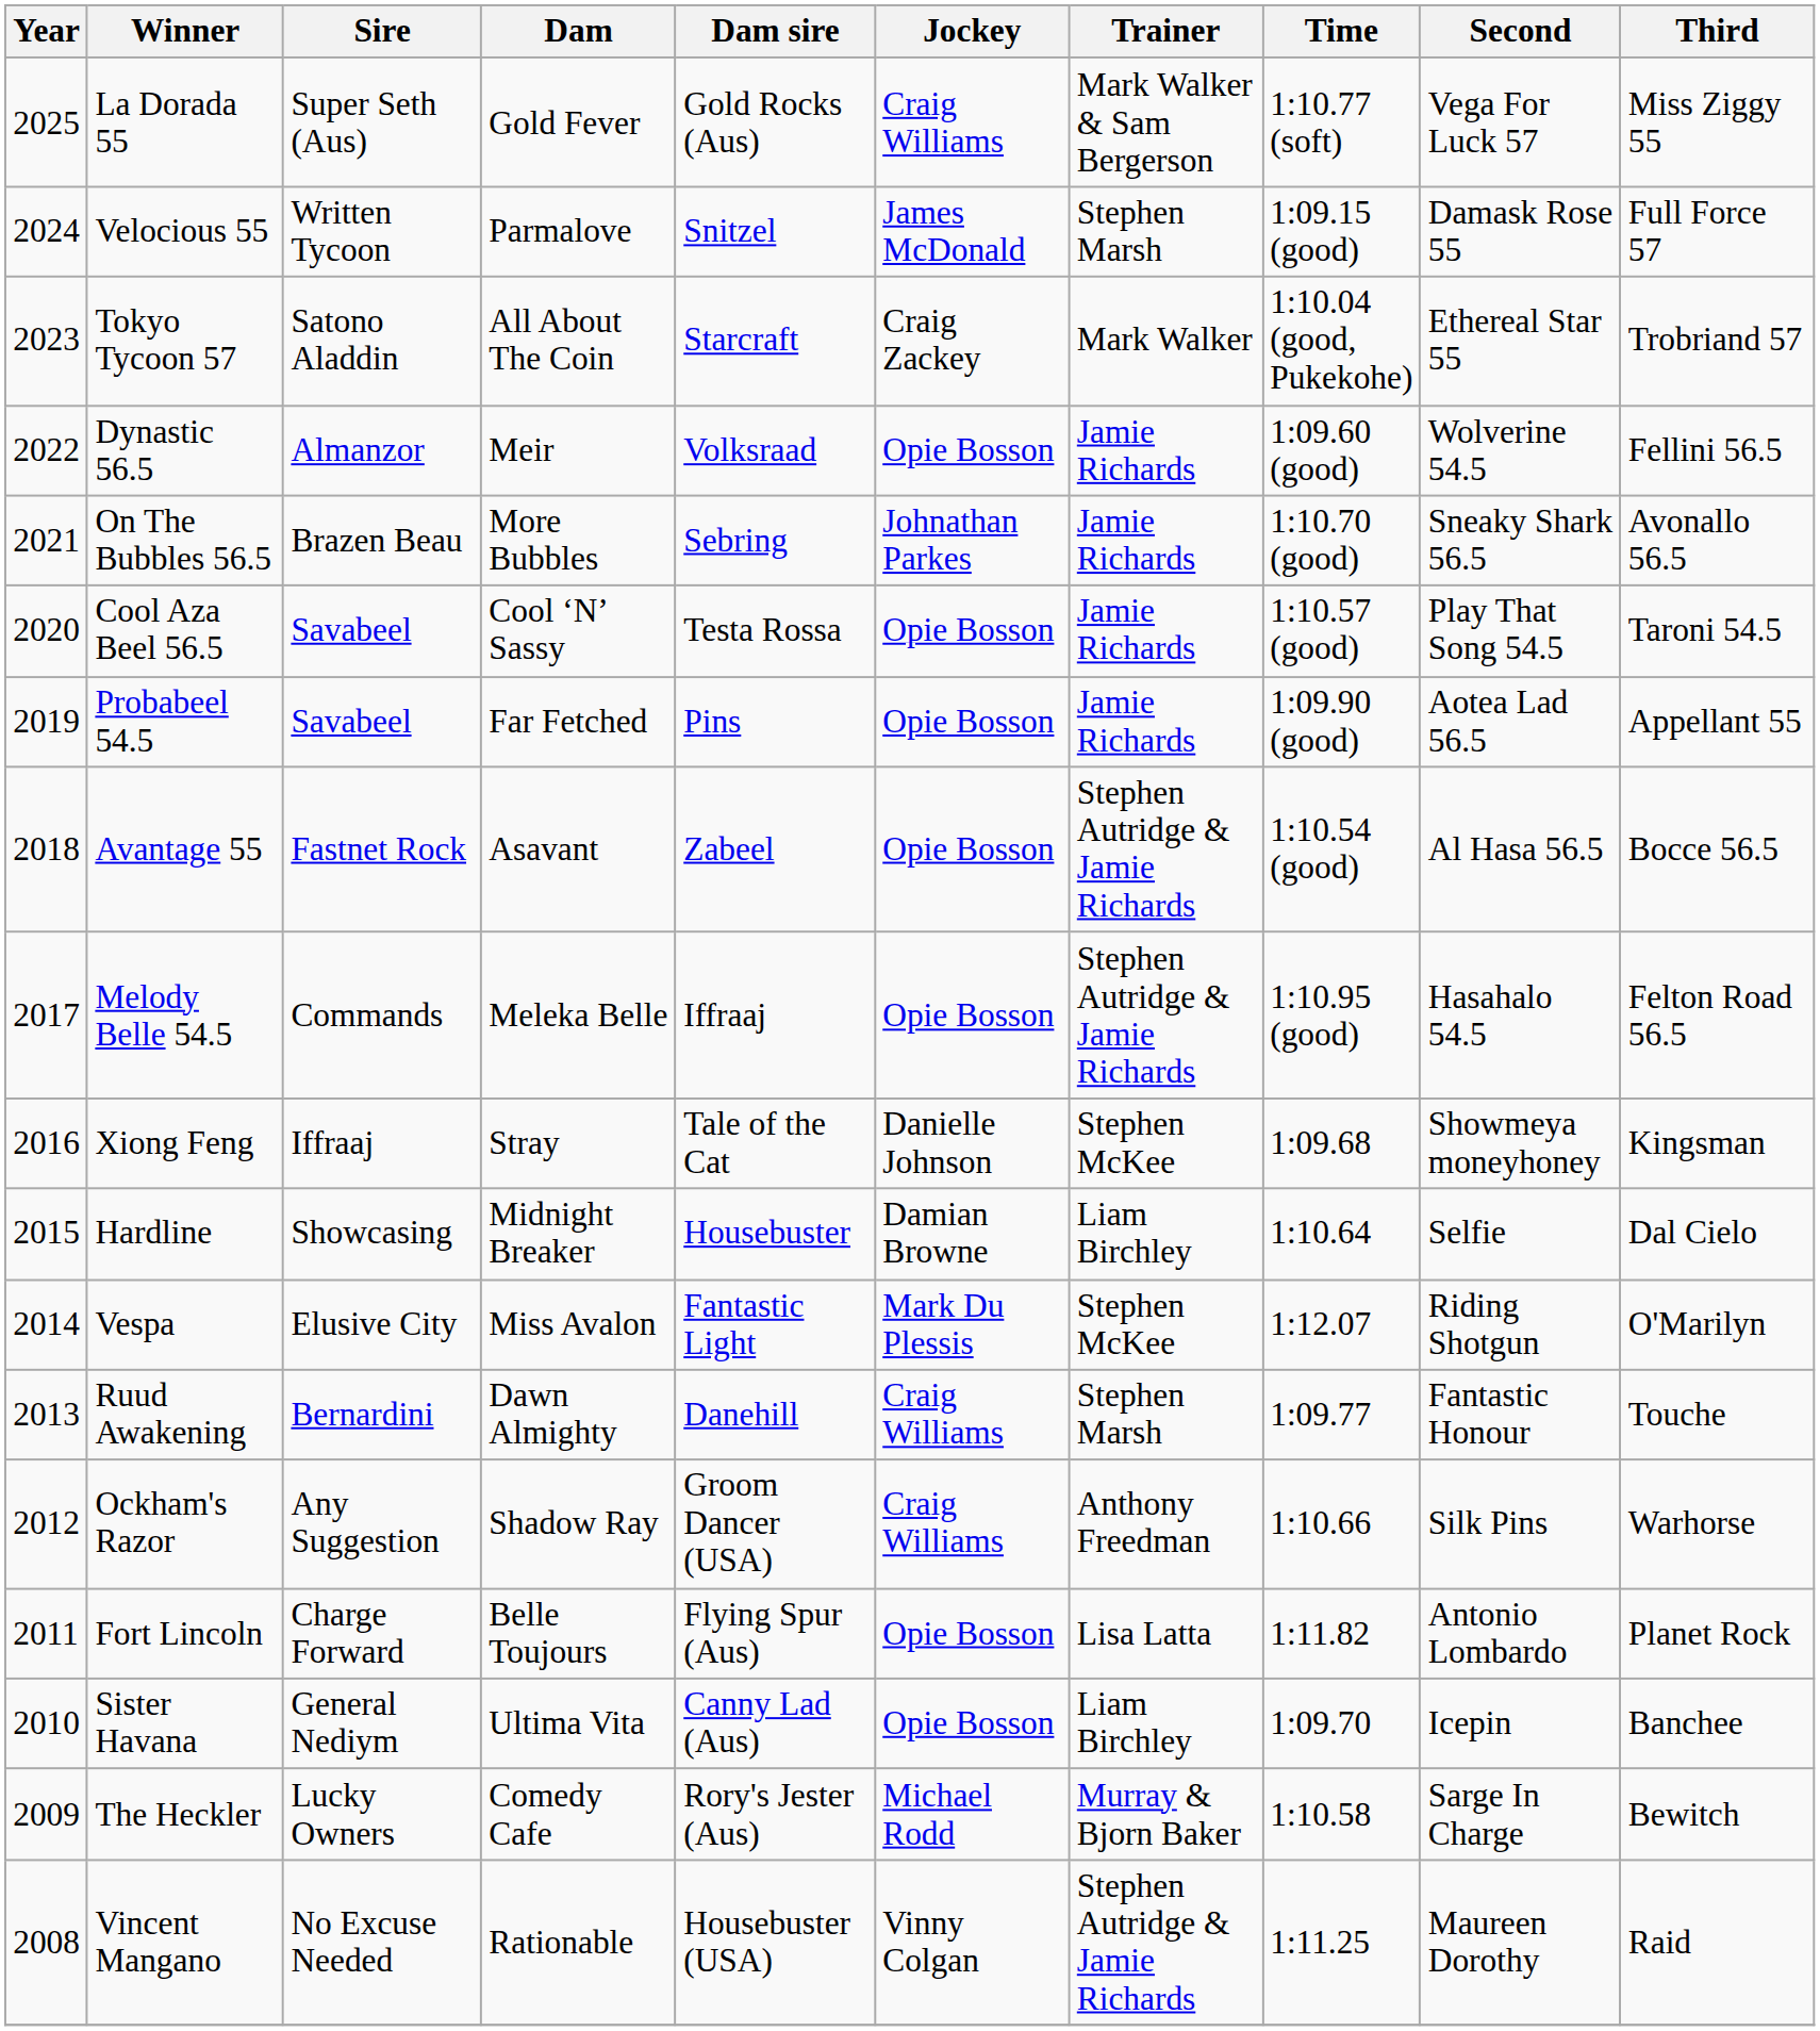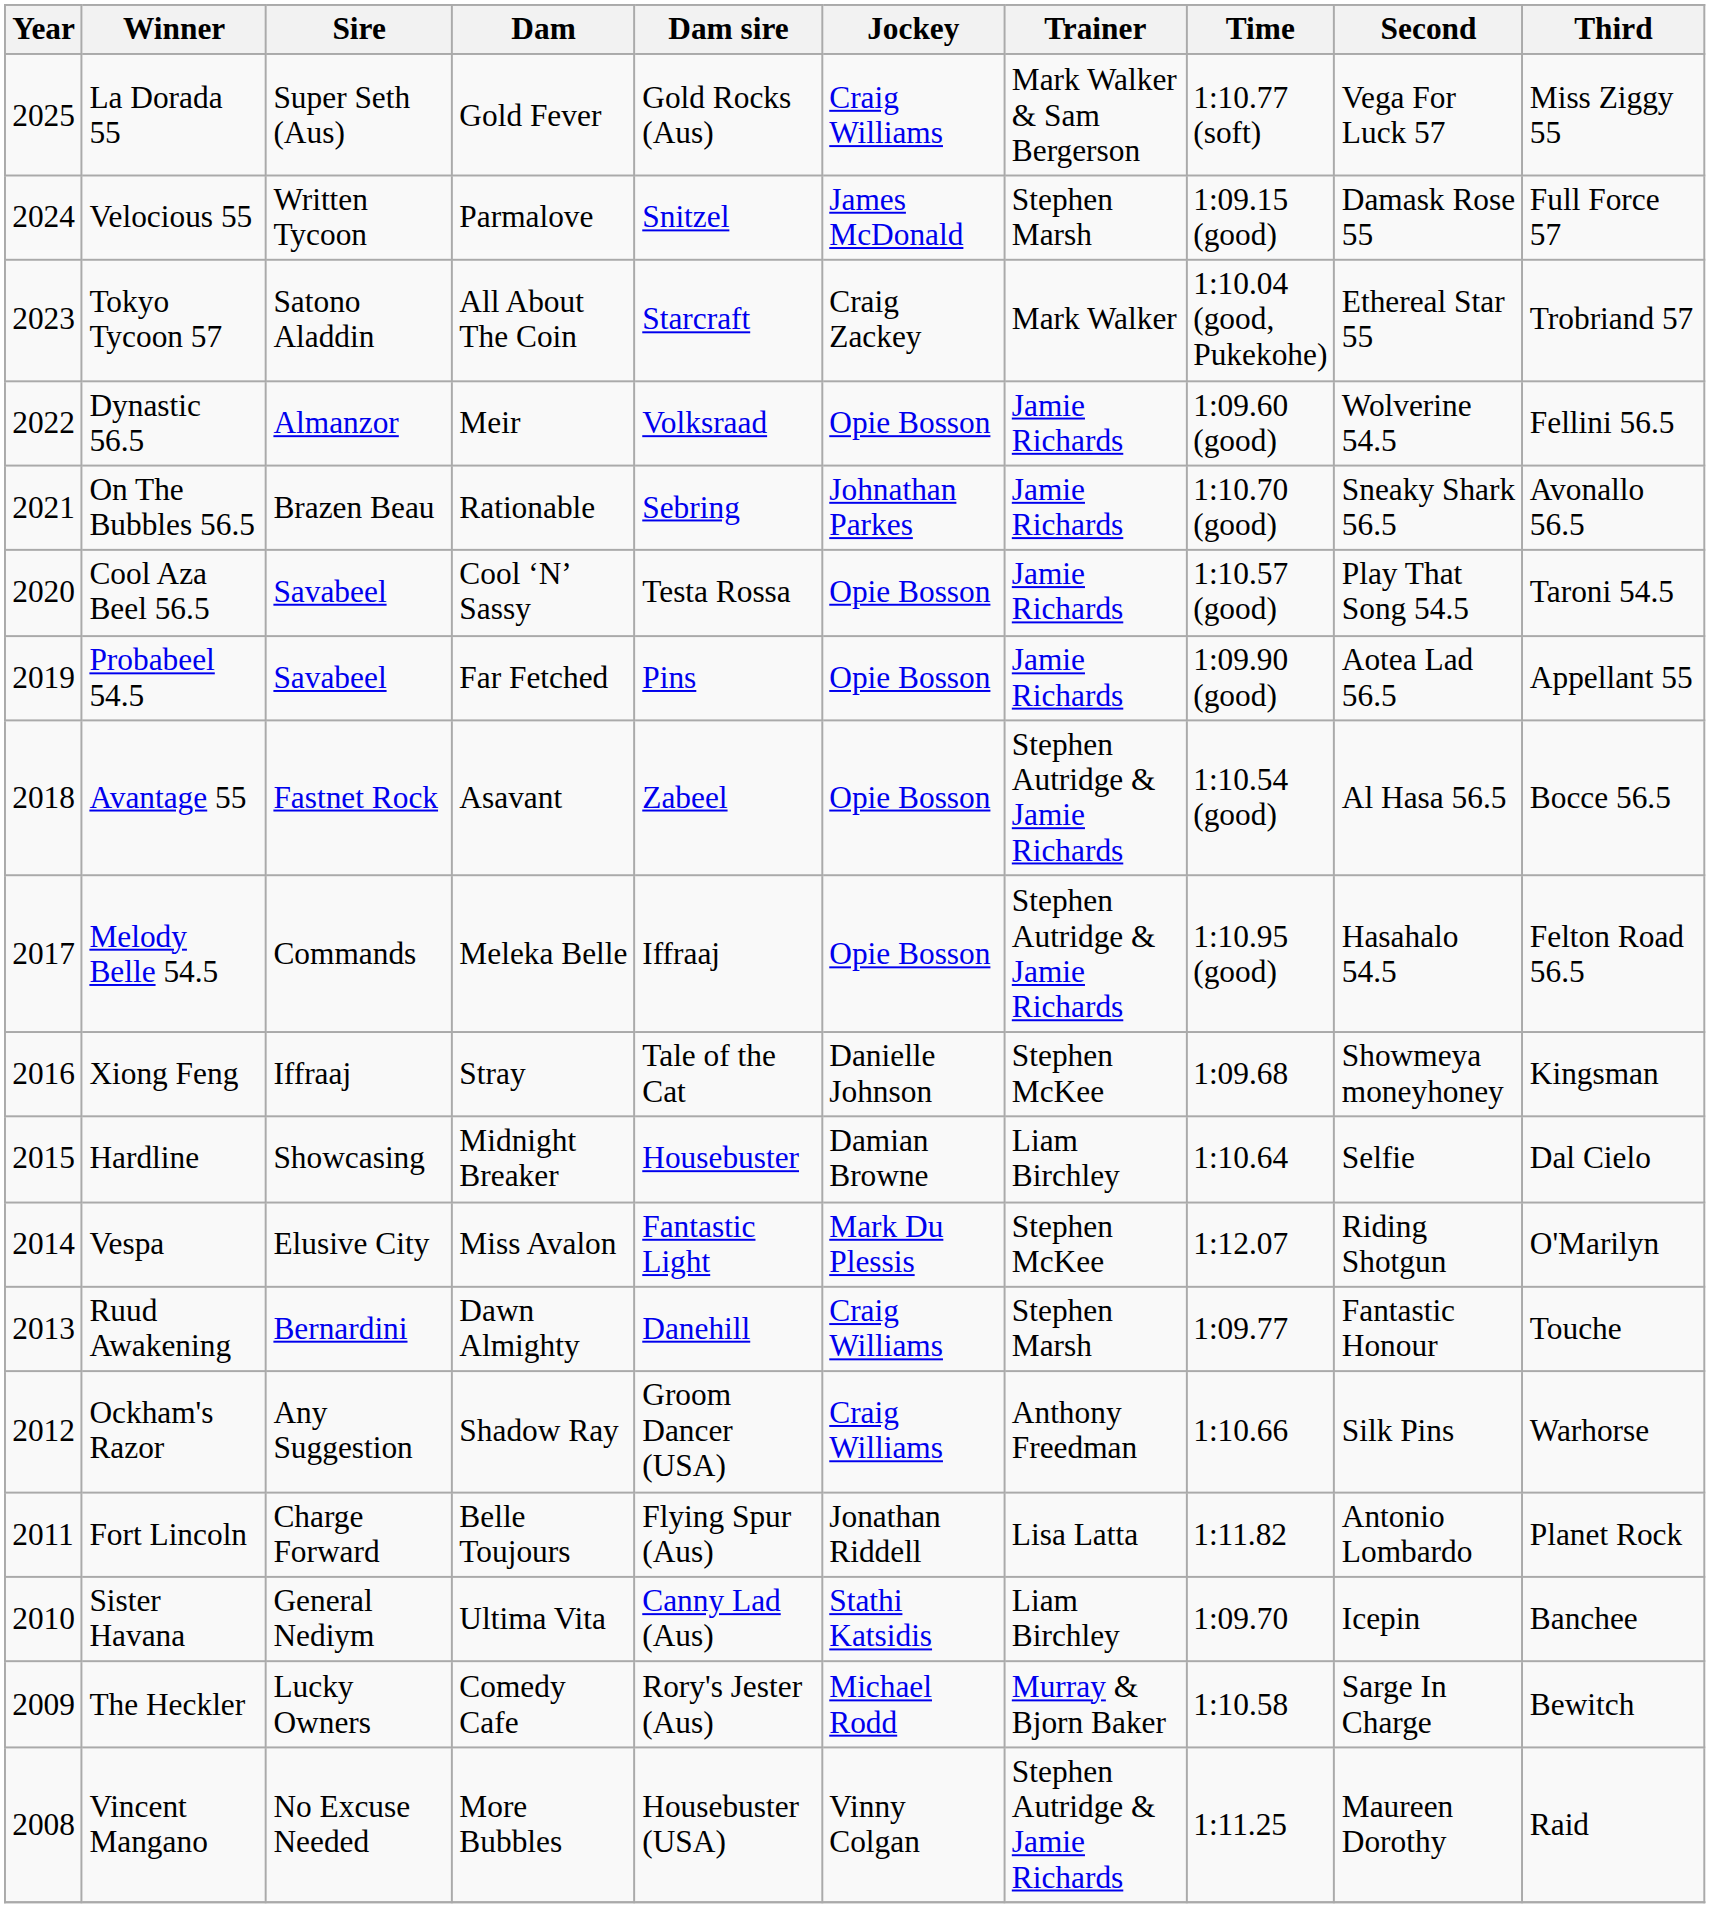 <table class="wikitable sortable">
 <tr>
 <th width="30px">Year<br></th>
 <th width="90px">Winner<br></th>
 <th width="90px">Sire <br></th>
 <th width="90px">Dam<br></th>
 <th width="90px">Dam sire<br></th>
 <th width="90px">Jockey<br></th>
 <th width="90px">Trainer<br></th>
 <th width="60px">Time<br></th>
 <th width="90px">Second<br></th>
 <th width="90px">Third<br></th>
 </tr>
 <tr>
 <td>2025</td>
 <td>La Dorada 55</td>
 <td>Super Seth (Aus)</td>
 <td>Gold Fever</td>
 <td>Gold Rocks (Aus)</td>
 <td><a href='#'>Craig Williams</a></td>
 <td>Mark Walker & Sam Bergerson</td>
 <td>1:10.77 (soft)</td>
 <td>Vega For Luck 57</td>
 <td>Miss Ziggy 55</td>
 </tr>
 <tr>
 <td>2024 </td>
 <td>Velocious 55</td>
 <td>Written Tycoon</td>
 <td>Parmalove</td>
 <td><a href='#'>Snitzel</a></td>
 <td><a href='#'>James McDonald</a></td>
 <td>Stephen Marsh</td>
 <td>1:09.15 (good)</td>
 <td>Damask Rose 55</td>
 <td>Full Force 57</td>
 </tr>
 <tr>
 <td>2023 </td>
 <td>Tokyo Tycoon 57</td>
 <td>Satono Aladdin</td>
 <td>All About The Coin</td>
 <td><a href='#'>Starcraft</a></td>
 <td>Craig Zackey</td>
 <td>Mark Walker</td>
 <td>1:10.04 (good, Pukekohe)</td>
 <td>Ethereal Star 55</td>
 <td>Trobriand 57</td>
 </tr>
 <tr>
 <td>2022 </td>
 <td>Dynastic 56.5</td>
 <td><a href='#'>Almanzor</a></td>
 <td>Meir</td>
 <td><a href='#'>Volksraad</a></td>
 <td><a href='#'>Opie Bosson</a></td>
 <td><a href='#'>Jamie Richards</a></td>
 <td>1:09.60 (good)</td>
 <td>Wolverine 54.5</td>
 <td>Fellini 56.5</td>
 </tr>
 <tr>
 <td>2021 </td>
 <td>On The Bubbles 56.5</td>
 <td>Brazen Beau</td>
-<td>More Bubbles</td>
+<td>Rationable</td>
 <td><a href='#'>Sebring</a></td>
 <td><a href='#'>Johnathan Parkes</a></td>
 <td><a href='#'>Jamie Richards</a></td>
 <td>1:10.70 (good)</td>
 <td>Sneaky Shark 56.5</td>
 <td>Avonallo 56.5</td>
 </tr>
 <tr>
 <td>2020 </td>
 <td>Cool Aza Beel 56.5</td>
 <td><a href='#'>Savabeel</a></td>
 <td>Cool ‘N’ Sassy</td>
 <td>Testa Rossa</td>
 <td><a href='#'>Opie Bosson</a></td>
 <td><a href='#'>Jamie Richards</a></td>
 <td>1:10.57 (good)</td>
 <td>Play That Song 54.5</td>
 <td>Taroni 54.5</td>
 </tr>
 <tr>
 <td>2019 </td>
 <td><a href='#'>Probabeel</a> 54.5</td>
 <td><a href='#'>Savabeel</a></td>
 <td>Far Fetched</td>
 <td><a href='#'>Pins</a></td>
 <td><a href='#'>Opie Bosson</a></td>
 <td><a href='#'>Jamie Richards</a></td>
 <td>1:09.90 (good)</td>
 <td>Aotea Lad 56.5</td>
 <td>Appellant 55</td>
 </tr>
 <tr>
 <td>2018 </td>
 <td><a href='#'>Avantage</a> 55</td>
 <td><a href='#'>Fastnet Rock</a></td>
 <td>Asavant</td>
 <td><a href='#'>Zabeel</a></td>
 <td><a href='#'>Opie Bosson</a></td>
 <td>Stephen Autridge & <a href='#'>Jamie Richards</a></td>
 <td>1:10.54 (good)</td>
 <td>Al Hasa 56.5</td>
 <td>Bocce 56.5</td>
 </tr>
 <tr>
 <td>2017 </td>
 <td><a href='#'>Melody Belle</a> 54.5</td>
 <td>Commands</td>
 <td>Meleka Belle</td>
 <td>Iffraaj</td>
 <td><a href='#'>Opie Bosson</a></td>
 <td>Stephen Autridge & <a href='#'>Jamie Richards</a></td>
 <td>1:10.95 (good)</td>
 <td>Hasahalo 54.5</td>
 <td>Felton Road 56.5</td>
 </tr>
 <tr>
 <td>2016 </td>
 <td>Xiong Feng</td>
 <td>Iffraaj</td>
 <td>Stray</td>
 <td>Tale of the Cat</td>
 <td>Danielle Johnson</td>
 <td>Stephen McKee</td>
 <td>1:09.68</td>
 <td>Showmeya moneyhoney</td>
 <td>Kingsman</td>
 </tr>
 <tr>
 <td>2015 </td>
 <td>Hardline</td>
 <td>Showcasing</td>
 <td>Midnight Breaker</td>
 <td><a href='#'>Housebuster</a></td>
 <td>Damian Browne</td>
 <td>Liam Birchley</td>
 <td>1:10.64</td>
 <td>Selfie</td>
 <td>Dal Cielo</td>
 </tr>
 <tr>
 <td>2014 </td>
 <td>Vespa</td>
 <td>Elusive City</td>
 <td>Miss Avalon</td>
 <td><a href='#'>Fantastic Light</a></td>
 <td><a href='#'>Mark Du Plessis</a></td>
 <td>Stephen McKee</td>
 <td>1:12.07</td>
 <td>Riding Shotgun</td>
 <td>O'Marilyn</td>
 </tr>
 <tr>
 <td>2013 </td>
 <td>Ruud Awakening</td>
 <td><a href='#'>Bernardini</a></td>
 <td>Dawn Almighty</td>
 <td><a href='#'>Danehill</a></td>
 <td><a href='#'>Craig Williams</a></td>
 <td>Stephen Marsh</td>
 <td>1:09.77</td>
 <td>Fantastic Honour</td>
 <td>Touche</td>
 </tr>
 <tr>
 <td>2012 </td>
 <td>Ockham's Razor</td>
 <td>Any Suggestion</td>
 <td>Shadow Ray</td>
 <td>Groom Dancer (USA)</td>
 <td><a href='#'>Craig Williams</a></td>
 <td>Anthony Freedman</td>
 <td>1:10.66</td>
 <td>Silk Pins</td>
 <td>Warhorse</td>
 </tr>
 <tr>
 <td>2011 </td>
 <td>Fort Lincoln</td>
 <td>Charge Forward</td>
 <td>Belle Toujours</td>
 <td>Flying Spur (Aus)</td>
-<td><a href='#'>Opie Bosson</a></td>
+<td>Jonathan Riddell</td>
 <td>Lisa Latta</td>
 <td>1:11.82</td>
 <td>Antonio Lombardo</td>
 <td>Planet Rock</td>
 </tr>
 <tr>
 <td>2010 </td>
 <td>Sister Havana</td>
 <td>General Nediym</td>
 <td>Ultima Vita</td>
 <td><a href='#'>Canny Lad</a> (Aus)</td>
-<td><a href='#'>Opie Bosson</a></td>
+<td><a href='#'>Stathi Katsidis</a></td>
 <td>Liam Birchley</td>
 <td>1:09.70</td>
 <td>Icepin</td>
 <td>Banchee</td>
 </tr>
 <tr>
 <td>2009 </td>
 <td>The Heckler</td>
 <td>Lucky Owners</td>
 <td>Comedy Cafe</td>
 <td>Rory's Jester (Aus)</td>
 <td><a href='#'>Michael Rodd</a></td>
 <td><a href='#'>Murray</a> & Bjorn Baker</td>
 <td>1:10.58</td>
 <td>Sarge In Charge</td>
 <td>Bewitch</td>
 </tr>
 <tr>
 <td>2008 </td>
 <td>Vincent Mangano</td>
 <td>No Excuse Needed</td>
-<td>Rationable</td>
+<td>More Bubbles</td>
 <td>Housebuster (USA)</td>
 <td>Vinny Colgan</td>
 <td>Stephen Autridge & <a href='#'>Jamie Richards</a></td>
 <td>1:11.25</td>
 <td>Maureen Dorothy</td>
 <td>Raid</td>
 </tr>
 <tr>
 </tr>
 </table>
